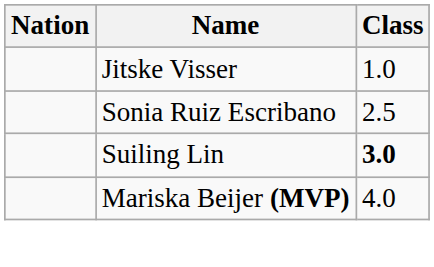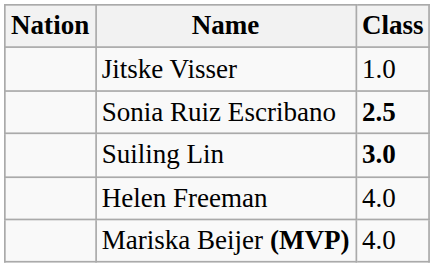 <table class="wikitable">
 <tr>
 <th>Nation</th>
 <th>Name</th>
 <th>Class</th>
 </tr>
 <tr>
 <td></td>
 <td>Jitske Visser</td>
 <td>1.0</td>
 </tr>
 <tr>
 <td></td>
 <td>Sonia Ruiz Escribano</td>
-<td>2.5</td>
+<td><strong>2.5</strong></td>
 </tr>
 <tr>
 <td></td>
 <td>Suiling Lin</td>
 <td><strong>3.0</strong></td>
 </tr>
 <tr>
 <td></td>
+<td>Helen Freeman</td>
+<td>4.0</td>
+</tr>
+<tr>
+<td></td>
 <td>Mariska Beijer <strong>(MVP)</strong></td>
 <td>4.0</td>
 </tr>
 </table>
